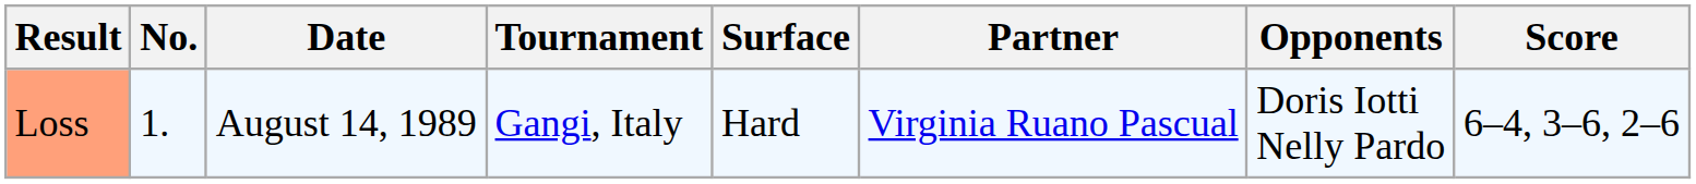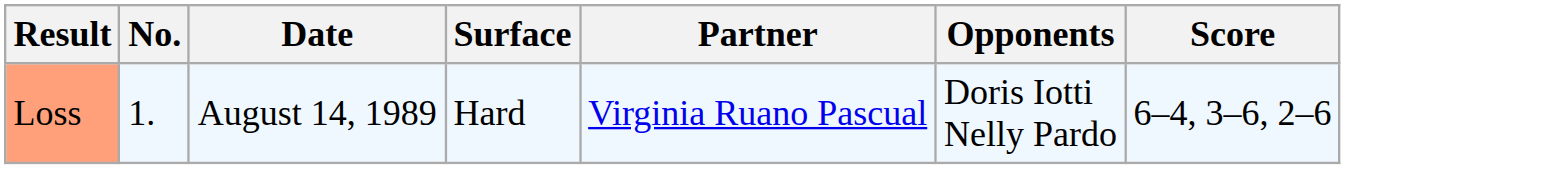 <table class="sortable wikitable" style="font-size:97%;">
 <tr>
 <th>Result</th>
 <th>No.</th>
 <th>Date</th>
-<th>Tournament</th>
 <th>Surface</th>
 <th>Partner</th>
 <th>Opponents</th>
 <th>Score</th>
 </tr>
 <tr bgcolor="#f0f8ff">
 <td style="background:#ffa07a;">Loss</td>
 <td>1.</td>
 <td>August 14, 1989</td>
-<td><a href='#'>Gangi</a>, Italy</td>
 <td>Hard</td>
 <td> <a href='#'>Virginia Ruano Pascual</a></td>
 <td> Doris Iotti <br> Nelly Pardo</td>
 <td>6–4, 3–6, 2–6</td>
 </tr>
 </table>
